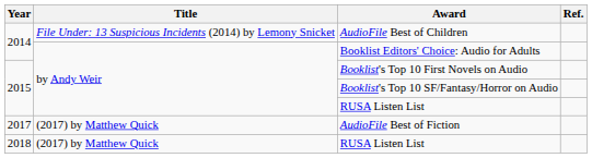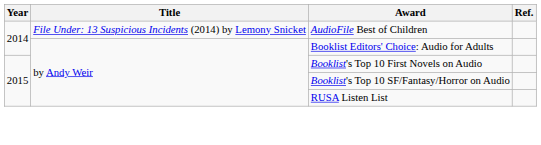 <table class="wikitable sortable mw-collapsible">
 <tr>
 <th>Year</th>
 <th>Title</th>
 <th>Award</th>
 <th>Ref.</th>
 </tr>
 <tr>
 <td rowspan="2">2014</td>
 <td><em><a href='#'>File Under: 13 Suspicious Incidents</a></em> (2014) by <a href='#'>Lemony Snicket</a></td>
 <td><em><a href='#'>AudioFile</a></em> Best of Children</td>
 <td></td>
 </tr>
 <tr>
 <td rowspan="4"><em></em> by <a href='#'>Andy Weir</a></td>
 <td><a href='#'>Booklist Editors' Choice</a>: Audio for Adults</td>
 <td></td>
 </tr>
 <tr>
 <td rowspan="3">2015</td>
 <td><em><a href='#'>Booklist</a></em>'s Top 10 First Novels on Audio</td>
 <td></td>
 </tr>
 <tr>
 <td><em><a href='#'>Booklist</a></em>'s Top 10 SF/Fantasy/Horror on Audio</td>
 <td></td>
 </tr>
 <tr>
 <td><a href='#'>RUSA</a> Listen List</td>
 <td></td>
 </tr>
-<tr>
-<td>2017</td>
-<td><em></em> (2017) by <a href='#'>Matthew Quick</a></td>
-<td><em><a href='#'>AudioFile</a></em> Best of Fiction</td>
-<td></td>
-</tr>
-<tr>
-<td>2018</td>
-<td><em></em> (2017) by <a href='#'>Matthew Quick</a></td>
-<td><a href='#'>RUSA</a> Listen List</td>
-<td></td>
-</tr>
 </table>
